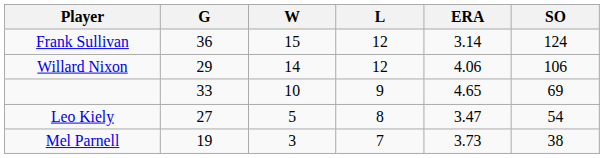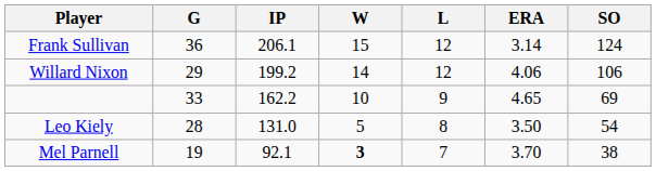 <table class="wikitable sortable">
 <tr>
 <th bgcolor="#DDDDFF" width="16%">Player</th>
 <th bgcolor="#DDDDFF" width="9%">G</th>
+<th bgcolor="#DDDDFF" width="9%">IP</th>
 <th bgcolor="#DDDDFF" width="9%">W</th>
 <th bgcolor="#DDDDFF" width="9%">L</th>
 <th bgcolor="#DDDDFF" width="9%">ERA</th>
 <th bgcolor="#DDDDFF" width="9%">SO</th>
 </tr>
 <tr align="center">
 <td><a href='#'>Frank Sullivan</a></td>
 <td>36</td>
+<td>206.1</td>
 <td>15</td>
 <td>12</td>
 <td>3.14</td>
 <td>124</td>
 </tr>
 <tr align=center>
 <td><a href='#'>Willard Nixon</a></td>
 <td>29</td>
+<td>199.2</td>
 <td>14</td>
 <td>12</td>
 <td>4.06</td>
 <td>106</td>
 </tr>
 <tr align=center>
 <td></td>
 <td>33</td>
+<td>162.2</td>
 <td>10</td>
 <td>9</td>
 <td>4.65</td>
 <td>69</td>
 </tr>
 <tr align="center">
 <td><a href='#'>Leo Kiely</a></td>
-<td>27</td>
+<td>28</td>
+<td>131.0</td>
 <td>5</td>
 <td>8</td>
-<td>3.47</td>
+<td>3.50</td>
 <td>54</td>
 </tr>
 <tr align=center>
 <td><a href='#'>Mel Parnell</a></td>
 <td>19</td>
-<td>3</td>
+<td>92.1</td>
+<td><strong>3</strong></td>
 <td>7</td>
-<td>3.73</td>
+<td>3.70</td>
 <td>38</td>
 </tr>
 </table>
